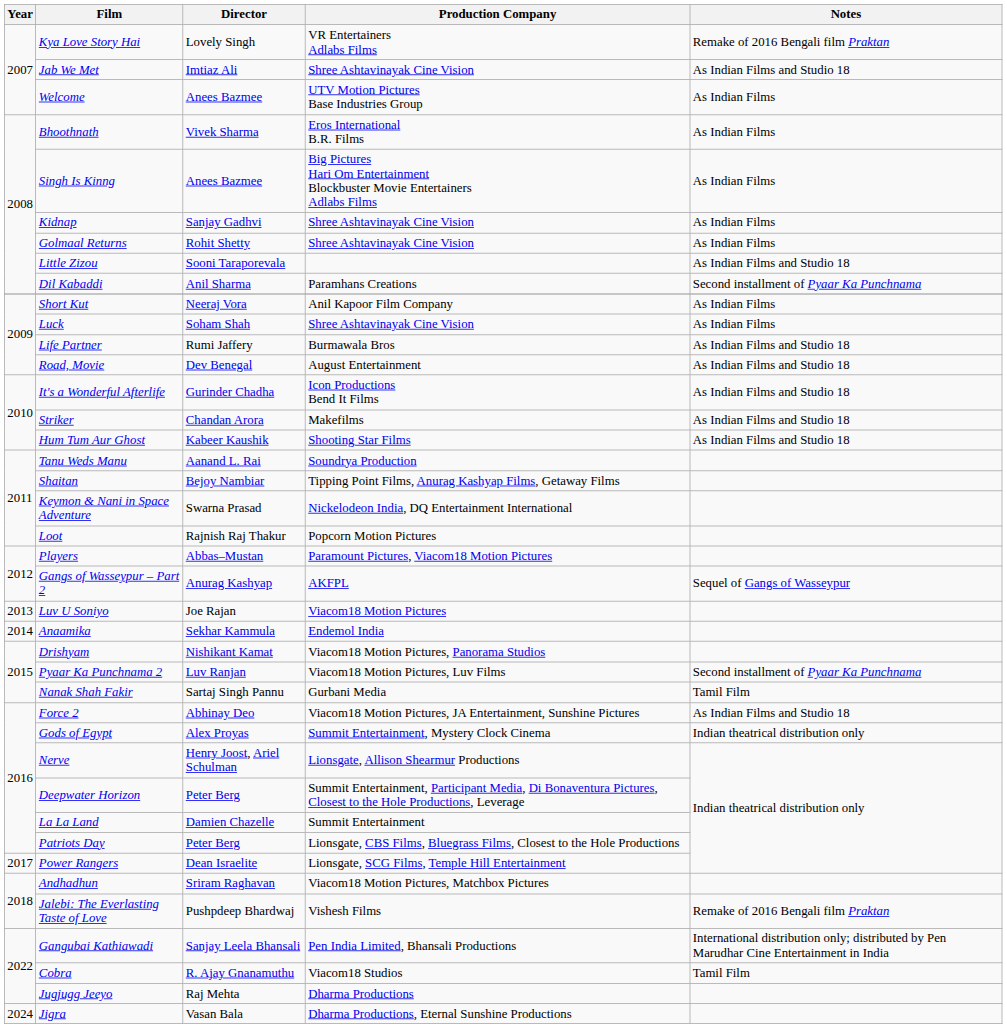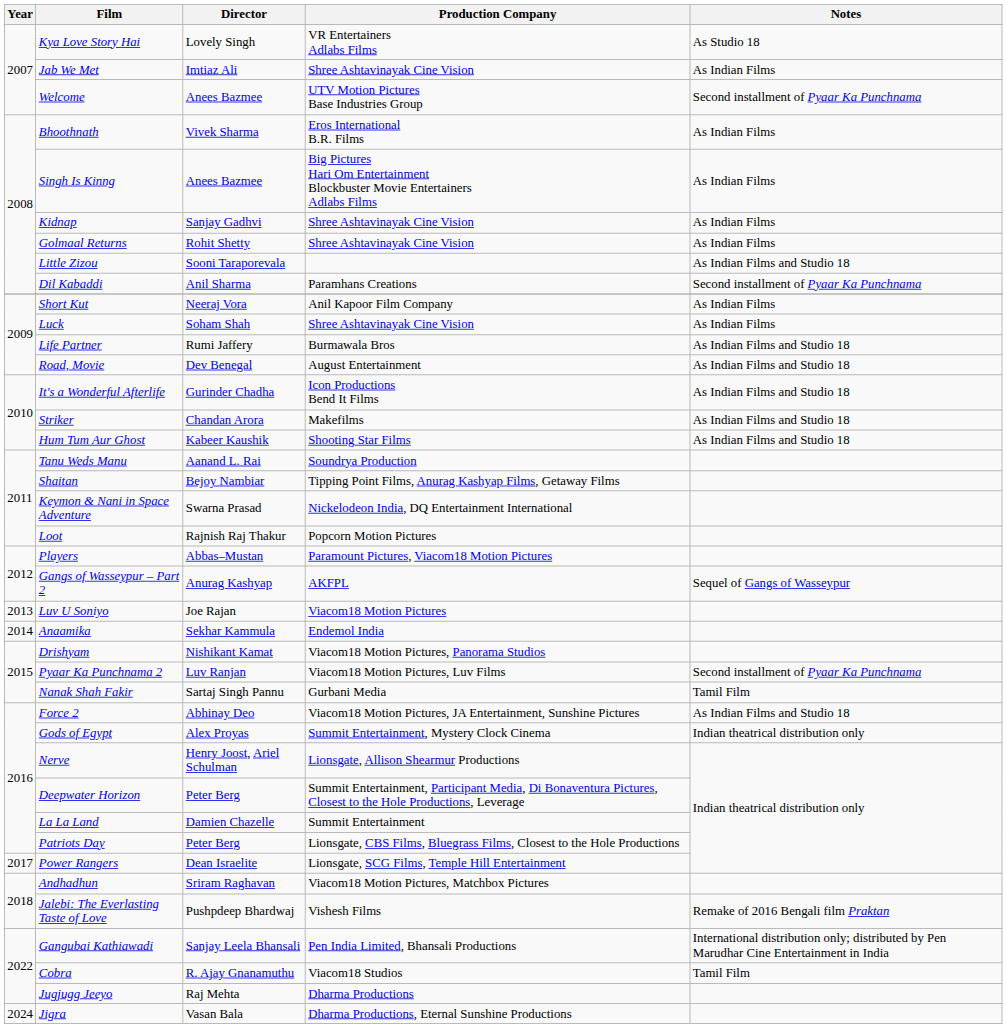 <table class="wikitable sortable">
 <tr>
 <th scope="col">Year</th>
 <th scope="col">Film</th>
 <th scope="col">Director</th>
 <th scope="col">Production Company</th>
 <th scope="col">Notes</th>
 </tr>
 <tr>
 <td rowspan="3">2007</td>
 <td><em><a href='#'>Kya Love Story Hai</a></em></td>
 <td>Lovely Singh</td>
 <td>VR Entertainers<br><a href='#'>Adlabs Films</a></td>
-<td>Remake of 2016 Bengali film <em><a href='#'>Praktan</a></em></td>
+<td>As Studio 18</td>
 </tr>
 <tr>
 <td><em><a href='#'>Jab We Met</a></em></td>
 <td><a href='#'>Imtiaz Ali</a></td>
 <td><a href='#'>Shree Ashtavinayak Cine Vision</a></td>
-<td>As Indian Films and Studio 18</td>
+<td>As Indian Films</td>
 </tr>
 <tr>
 <td><em><a href='#'>Welcome</a></em></td>
 <td><a href='#'>Anees Bazmee</a></td>
 <td><a href='#'>UTV Motion Pictures</a><br>Base Industries Group</td>
-<td>As Indian Films</td>
+<td>Second installment of <em><a href='#'>Pyaar Ka Punchnama</a></em></td>
 </tr>
 <tr>
 <td rowspan="6">2008</td>
 <td><em><a href='#'>Bhoothnath</a></em></td>
 <td><a href='#'>Vivek Sharma</a></td>
 <td><a href='#'>Eros International</a><br>B.R. Films</td>
 <td>As Indian Films</td>
 </tr>
 <tr>
 <td><em><a href='#'>Singh Is Kinng</a></em></td>
 <td><a href='#'>Anees Bazmee</a></td>
 <td><a href='#'>Big Pictures</a><br><a href='#'>Hari Om Entertainment</a><br>Blockbuster Movie Entertainers<br><a href='#'>Adlabs Films</a></td>
 <td>As Indian Films</td>
 </tr>
 <tr>
 <td><em><a href='#'>Kidnap</a></em></td>
 <td><a href='#'>Sanjay Gadhvi</a></td>
 <td><a href='#'>Shree Ashtavinayak Cine Vision</a></td>
 <td>As Indian Films</td>
 </tr>
 <tr>
 <td><em><a href='#'>Golmaal Returns</a></em></td>
 <td><a href='#'>Rohit Shetty</a></td>
 <td><a href='#'>Shree Ashtavinayak Cine Vision</a></td>
 <td>As Indian Films</td>
 </tr>
 <tr>
 <td><em><a href='#'>Little Zizou</a></em></td>
 <td><a href='#'>Sooni Taraporevala</a></td>
 <td></td>
 <td>As Indian Films and Studio 18</td>
 </tr>
 <tr>
 <td><em><a href='#'>Dil Kabaddi</a></em></td>
 <td><a href='#'>Anil Sharma</a></td>
 <td>Paramhans Creations</td>
 <td>Second installment of <em><a href='#'>Pyaar Ka Punchnama</a></em></td>
 </tr>
 <tr>
 </tr>
 <tr>
 <td rowspan="4">2009</td>
 <td><em><a href='#'>Short Kut</a></em></td>
 <td><a href='#'>Neeraj Vora</a></td>
 <td>Anil Kapoor Film Company</td>
 <td>As Indian Films</td>
 </tr>
 <tr>
 <td><em><a href='#'>Luck</a></em></td>
 <td><a href='#'>Soham Shah</a></td>
 <td><a href='#'>Shree Ashtavinayak Cine Vision</a></td>
 <td>As Indian Films</td>
 </tr>
 <tr>
 <td><em><a href='#'>Life Partner</a></em></td>
 <td>Rumi Jaffery</td>
 <td>Burmawala Bros</td>
 <td>As Indian Films and Studio 18</td>
 </tr>
 <tr>
 <td><em><a href='#'>Road, Movie</a></em></td>
 <td><a href='#'>Dev Benegal</a></td>
 <td>August Entertainment</td>
 <td>As Indian Films and Studio 18</td>
 </tr>
 <tr>
 <td rowspan=3>2010</td>
 <td><em><a href='#'>It's a Wonderful Afterlife</a></em></td>
 <td><a href='#'>Gurinder Chadha</a></td>
 <td><a href='#'>Icon Productions</a><br>Bend It Films</td>
 <td>As Indian Films and Studio 18</td>
 </tr>
 <tr>
 <td><em><a href='#'>Striker</a></em></td>
 <td><a href='#'>Chandan Arora</a></td>
 <td>Makefilms</td>
 <td>As Indian Films and Studio 18</td>
 </tr>
 <tr>
 <td><em><a href='#'>Hum Tum Aur Ghost</a></em></td>
 <td><a href='#'>Kabeer Kaushik</a></td>
 <td><a href='#'>Shooting Star Films</a></td>
 <td>As Indian Films and Studio 18</td>
 </tr>
 <tr>
 <td rowspan="4">2011</td>
 <td><em><a href='#'>Tanu Weds Manu</a></em></td>
 <td><a href='#'>Aanand L. Rai</a></td>
 <td><a href='#'>Soundrya Production</a></td>
 <td></td>
 </tr>
 <tr>
 <td><em><a href='#'>Shaitan</a></em></td>
 <td><a href='#'>Bejoy Nambiar</a></td>
 <td>Tipping Point Films, <a href='#'>Anurag Kashyap Films</a>, Getaway Films</td>
 <td></td>
 </tr>
 <tr>
 <td><em><a href='#'>Keymon & Nani in Space Adventure</a></em></td>
 <td>Swarna Prasad</td>
 <td><a href='#'>Nickelodeon India</a>, DQ Entertainment International</td>
 <td></td>
 </tr>
 <tr>
 <td><em><a href='#'>Loot</a></em></td>
 <td>Rajnish Raj Thakur</td>
 <td>Popcorn Motion Pictures</td>
 <td></td>
 </tr>
 <tr>
 <td rowspan="2">2012</td>
 <td><em><a href='#'>Players</a></em></td>
 <td><a href='#'>Abbas–Mustan</a></td>
 <td><a href='#'>Paramount Pictures</a>, <a href='#'>Viacom18 Motion Pictures</a></td>
 <td></td>
 </tr>
 <tr>
 <td><em><a href='#'>Gangs of Wasseypur – Part 2</a></em></td>
 <td><a href='#'>Anurag Kashyap</a></td>
 <td><a href='#'>AKFPL</a></td>
 <td>Sequel of <a href='#'>Gangs of Wasseypur</a></td>
 </tr>
 <tr>
 <td rowspan="1">2013</td>
 <td><em><a href='#'>Luv U Soniyo</a></em></td>
 <td>Joe Rajan</td>
 <td><a href='#'>Viacom18 Motion Pictures</a></td>
 <td></td>
 </tr>
 <tr>
 <td>2014</td>
 <td><em><a href='#'>Anaamika</a></em></td>
 <td><a href='#'>Sekhar Kammula</a></td>
 <td><a href='#'>Endemol India</a></td>
 <td></td>
 </tr>
 <tr>
 <td rowspan="3">2015</td>
 <td><em><a href='#'>Drishyam</a></em></td>
 <td><a href='#'>Nishikant Kamat</a></td>
 <td>Viacom18 Motion Pictures, <a href='#'>Panorama Studios</a></td>
 <td></td>
 </tr>
 <tr>
 <td><em><a href='#'>Pyaar Ka Punchnama 2</a></em></td>
 <td><a href='#'>Luv Ranjan</a></td>
 <td>Viacom18 Motion Pictures, Luv Films</td>
 <td>Second installment of <em><a href='#'>Pyaar Ka Punchnama</a></em></td>
 </tr>
 <tr>
 <td><em><a href='#'>Nanak Shah Fakir</a></em></td>
 <td>Sartaj Singh Pannu</td>
 <td>Gurbani Media</td>
 <td>Tamil Film</td>
 </tr>
 <tr>
 <td rowspan="6">2016</td>
 <td><em><a href='#'>Force 2</a></em></td>
 <td><a href='#'>Abhinay Deo</a></td>
 <td>Viacom18 Motion Pictures, JA Entertainment, Sunshine Pictures</td>
 <td>As Indian Films and Studio 18</td>
 </tr>
 <tr>
 <td><em><a href='#'>Gods of Egypt</a></em></td>
 <td><a href='#'>Alex Proyas</a></td>
 <td><a href='#'>Summit Entertainment</a>, Mystery Clock Cinema</td>
 <td>Indian theatrical distribution only</td>
 </tr>
 <tr>
 <td><em><a href='#'>Nerve</a></em></td>
 <td><a href='#'>Henry Joost</a>, <a href='#'>Ariel Schulman</a></td>
 <td><a href='#'>Lionsgate</a>, <a href='#'>Allison Shearmur</a> Productions</td>
 <td rowspan="5">Indian theatrical distribution only</td>
 </tr>
 <tr>
 <td><em><a href='#'>Deepwater Horizon</a></em></td>
 <td><a href='#'>Peter Berg</a></td>
 <td>Summit Entertainment, <a href='#'>Participant Media</a>, <a href='#'>Di Bonaventura Pictures</a>, <a href='#'>Closest to the Hole Productions</a>, Leverage</td>
 </tr>
 <tr>
 <td><em><a href='#'>La La Land</a></em></td>
 <td><a href='#'>Damien Chazelle</a></td>
 <td>Summit Entertainment</td>
 </tr>
 <tr>
 <td><em><a href='#'>Patriots Day</a></em></td>
 <td><a href='#'>Peter Berg</a></td>
 <td>Lionsgate, <a href='#'>CBS Films</a>, <a href='#'>Bluegrass Films</a>, Closest to the Hole Productions</td>
 </tr>
 <tr>
 <td>2017</td>
 <td><em><a href='#'>Power Rangers</a></em></td>
 <td><a href='#'>Dean Israelite</a></td>
 <td>Lionsgate, <a href='#'>SCG Films</a>, <a href='#'>Temple Hill Entertainment</a></td>
 </tr>
 <tr>
 <td rowspan="2">2018</td>
 <td><em><a href='#'>Andhadhun</a></em></td>
 <td><a href='#'>Sriram Raghavan</a></td>
 <td>Viacom18 Motion Pictures, Matchbox Pictures</td>
 <td></td>
 </tr>
 <tr>
 <td><em><a href='#'>Jalebi: The Everlasting Taste of Love</a></em></td>
 <td>Pushpdeep Bhardwaj</td>
 <td>Vishesh Films</td>
 <td>Remake of 2016 Bengali film <em><a href='#'>Praktan</a></em></td>
 </tr>
 <tr>
 <td rowspan="3">2022</td>
 <td><em> <a href='#'>Gangubai Kathiawadi</a></em></td>
 <td><a href='#'>Sanjay Leela Bhansali</a></td>
 <td><a href='#'>Pen India Limited</a>, Bhansali Productions</td>
 <td>International distribution only; distributed by Pen Marudhar Cine Entertainment in India</td>
 </tr>
 <tr>
 <td><em><a href='#'>Cobra</a></em></td>
 <td><a href='#'>R. Ajay Gnanamuthu</a></td>
 <td>Viacom18 Studios</td>
 <td>Tamil Film</td>
 </tr>
 <tr>
 <td><em><a href='#'>Jugjugg Jeeyo</a></em></td>
 <td>Raj Mehta</td>
 <td><a href='#'>Dharma Productions</a></td>
 <td></td>
 </tr>
 <tr>
 <td rowspan="3">2024</td>
 <td><em><a href='#'>Jigra</a></em></td>
 <td>Vasan Bala</td>
 <td><a href='#'>Dharma Productions</a>, Eternal Sunshine Productions</td>
 <td></td>
 </tr>
 </table>
